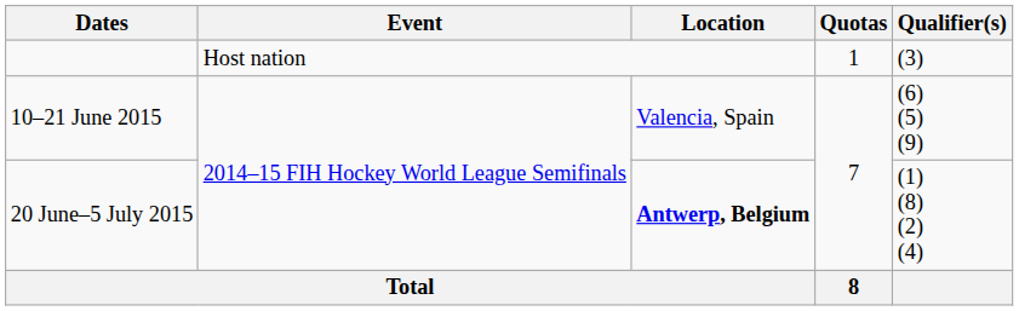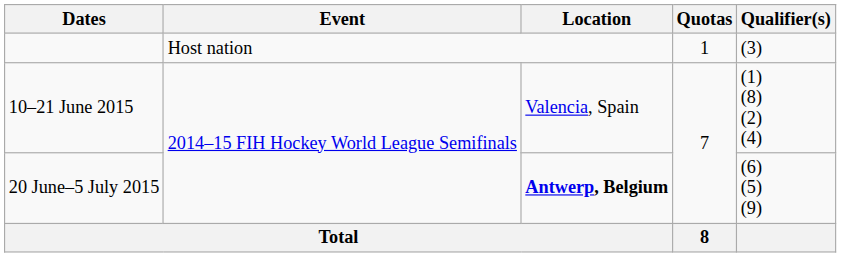 <table class=wikitable>
 <tr>
 <th>Dates</th>
 <th>Event</th>
 <th>Location</th>
 <th>Quotas</th>
 <th>Qualifier(s)</th>
 </tr>
 <tr>
 <td></td>
 <td colspan=2>Host nation</td>
 <td align=center>1</td>
 <td> (3)</td>
 </tr>
 <tr>
 <td>10–21 June 2015</td>
 <td rowspan=2><a href='#'>2014–15 FIH Hockey World League Semifinals</a></td>
 <td><a href='#'>Valencia</a>, Spain</td>
 <td rowspan=2 align=center>7</td>
-<td> (6)<br> (5)<br> (9)</td>
+<td> (1)<br> (8)<br> (2)<br> (4)</td>
 </tr>
 <tr>
 <td>20 June–5 July 2015</td>
 <td><strong><a href='#'>Antwerp</a>, Belgium</strong></td>
-<td> (1)<br> (8)<br> (2)<br> (4)</td>
+<td> (6)<br> (5)<br> (9)</td>
 </tr>
 <tr>
 <th colspan="3">Total</th>
 <th>8</th>
 <th></th>
 </tr>
 </table>
